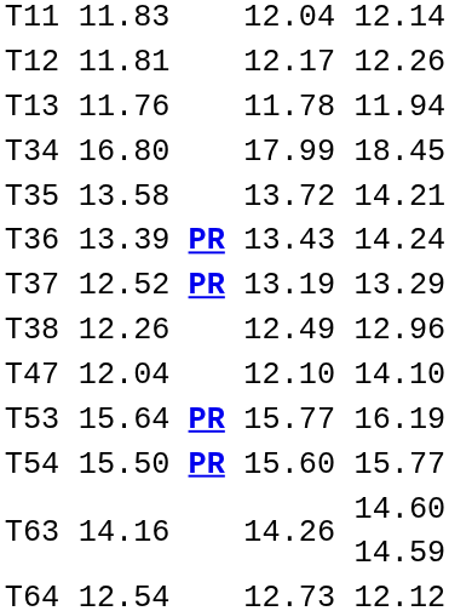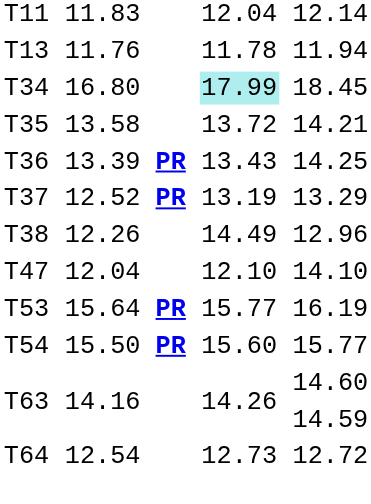 <table>
 <tr>
 <td>T11 <br></td>
 <td><br></td>
 <td>11.83</td>
 <td><br></td>
 <td>12.04</td>
 <td><br></td>
 <td>12.14</td>
-</tr>
-<tr>
-<td>T12 <br></td>
-<td><br></td>
-<td>11.81 </td>
-<td><br></td>
-<td>12.17 </td>
-<td><br></td>
-<td>12.26 </td>
 </tr>
 <tr>
 <td>T13 <br></td>
 <td></td>
 <td>11.76 <strong></strong></td>
 <td></td>
 <td>11.78 </td>
 <td></td>
 <td>11.94</td>
 </tr>
 <tr>
 <td>T34 <br></td>
 <td></td>
 <td>16.80</td>
 <td></td>
-<td>17.99</td>
+<td style="background: paleturquoise;">17.99</td>
 <td></td>
 <td>18.45</td>
 </tr>
 <tr>
 <td>T35 <br></td>
 <td></td>
 <td>13.58</td>
 <td></td>
 <td>13.72</td>
 <td></td>
 <td>14.21</td>
 </tr>
 <tr>
 <td>T36 <br></td>
 <td></td>
 <td>13.39 <strong><a href='#'>PR</a></strong></td>
 <td></td>
 <td>13.43</td>
 <td></td>
-<td>14.24</td>
+<td>14.25</td>
 </tr>
 <tr>
 <td>T37 <br></td>
 <td></td>
 <td>12.52 <strong><a href='#'>PR</a></strong></td>
 <td></td>
 <td>13.19</td>
 <td></td>
 <td>13.29 </td>
 </tr>
 <tr>
 <td>T38 <br></td>
 <td></td>
 <td>12.26 <strong></strong></td>
 <td></td>
-<td>12.49</td>
+<td>14.49</td>
 <td></td>
 <td>12.96</td>
 </tr>
 <tr>
 <td>T47 <br></td>
 <td></td>
 <td>12.04</td>
 <td></td>
 <td>12.10</td>
 <td></td>
 <td>14.10 </td>
 </tr>
 <tr>
 <td>T53 <br></td>
 <td></td>
 <td>15.64 <strong><a href='#'>PR</a></strong></td>
 <td></td>
 <td>15.77</td>
 <td></td>
 <td>16.19 </td>
 </tr>
 <tr>
 <td>T54 <br></td>
 <td></td>
 <td>15.50 <strong><a href='#'>PR</a></strong></td>
 <td></td>
 <td>15.60</td>
 <td></td>
 <td>15.77</td>
 </tr>
 <tr>
 <td rowspan="2">T63 <br></td>
 <td rowspan="2"></td>
 <td rowspan="2">14.16 </td>
 <td rowspan="2"></td>
 <td rowspan="2">14.26 <strong></strong></td>
 <td></td>
 <td>14.60</td>
 </tr>
 <tr>
 <td></td>
 <td>14.59 </td>
 </tr>
 <tr>
 <td>T64 <br></td>
 <td></td>
 <td>12.54</td>
 <td></td>
 <td>12.73</td>
 <td></td>
-<td>12.12</td>
+<td>12.72</td>
 </tr>
 </table>
